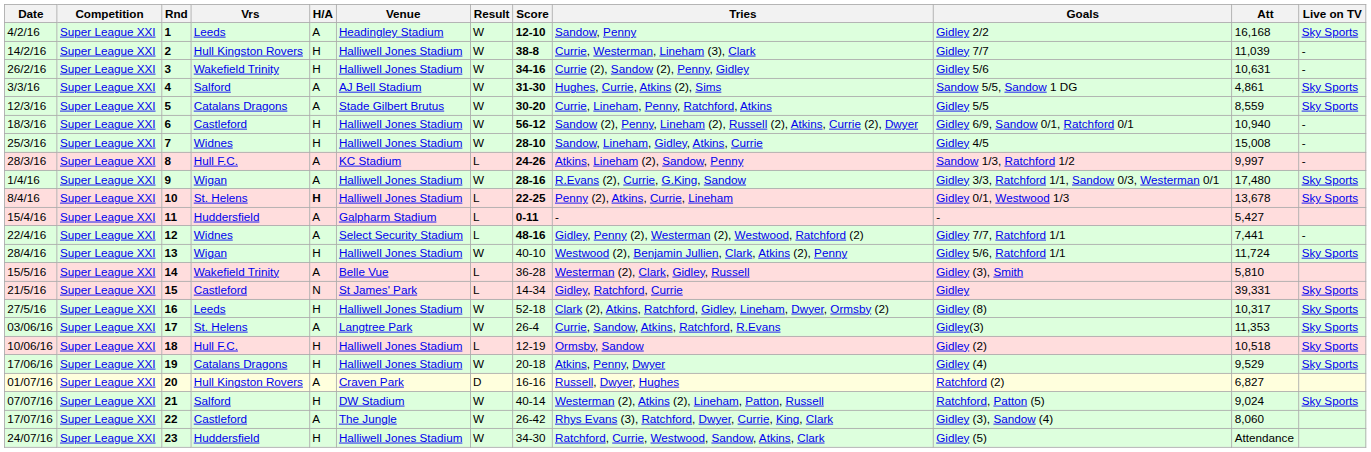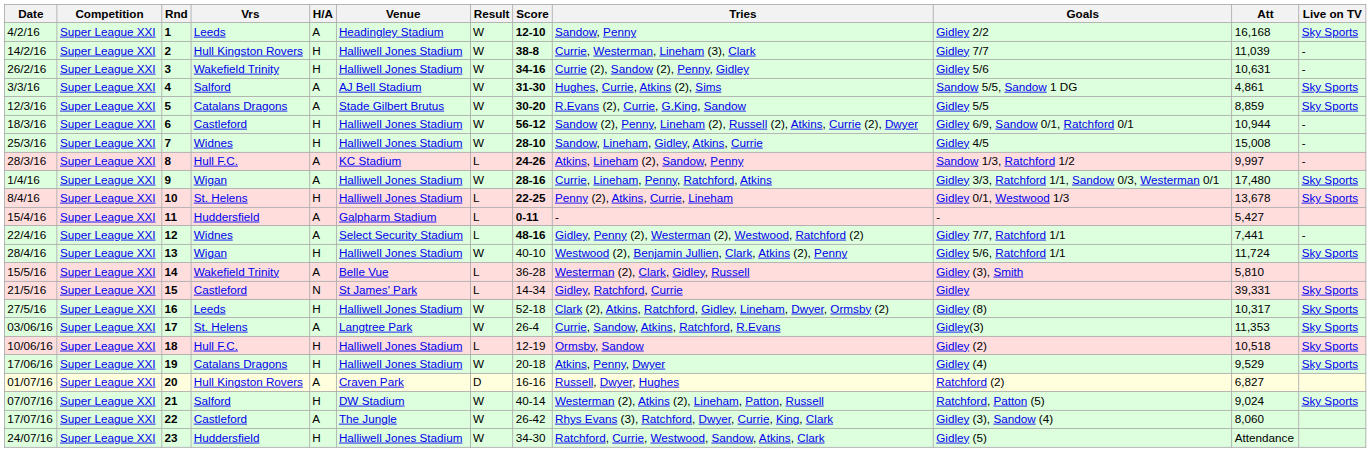 <table class="wikitable" style="font-size:85%;" width="100%">
 <tr>
 <th>Date</th>
 <th>Competition</th>
 <th>Rnd</th>
 <th>Vrs</th>
 <th>H/A</th>
 <th>Venue</th>
 <th>Result</th>
 <th>Score</th>
 <th>Tries</th>
 <th>Goals</th>
 <th>Att</th>
 <th>Live on TV</th>
 </tr>
 <tr style="background:#ddffdd;" width=20 | >
 <td>4/2/16</td>
 <td><a href='#'>Super League XXI</a></td>
 <td><strong>1</strong></td>
 <td><a href='#'>Leeds</a></td>
 <td>A</td>
 <td><a href='#'>Headingley Stadium</a></td>
 <td>W</td>
 <td><strong>12-10</strong></td>
 <td><a href='#'>Sandow</a>, <a href='#'>Penny</a></td>
 <td><a href='#'>Gidley</a> 2/2</td>
 <td>16,168</td>
 <td><a href='#'>Sky Sports</a></td>
 </tr>
 <tr style="background:#ddffdd;" width=20 | >
 <td>14/2/16</td>
 <td><a href='#'>Super League XXI</a></td>
 <td><strong>2</strong></td>
 <td><a href='#'>Hull Kingston Rovers</a></td>
 <td>H</td>
 <td><a href='#'>Halliwell Jones Stadium</a></td>
 <td>W</td>
 <td><strong>38-8</strong></td>
 <td><a href='#'>Currie</a>, <a href='#'>Westerman</a>, <a href='#'>Lineham</a> (3), <a href='#'>Clark</a></td>
 <td><a href='#'>Gidley</a> 7/7</td>
 <td>11,039</td>
 <td>-</td>
 </tr>
 <tr style="background:#ddffdd;" width=20 | >
 <td>26/2/16</td>
 <td><a href='#'>Super League XXI</a></td>
 <td><strong>3</strong></td>
 <td><a href='#'>Wakefield Trinity</a></td>
 <td>H</td>
 <td><a href='#'>Halliwell Jones Stadium</a></td>
 <td>W</td>
 <td><strong>34-16</strong></td>
 <td><a href='#'>Currie</a> (2), <a href='#'>Sandow</a> (2), <a href='#'>Penny</a>, <a href='#'>Gidley</a></td>
 <td><a href='#'>Gidley</a> 5/6</td>
 <td>10,631</td>
 <td>-</td>
 </tr>
 <tr style="background:#ddffdd;" width=20 | >
 <td>3/3/16</td>
 <td><a href='#'>Super League XXI</a></td>
 <td><strong>4</strong></td>
 <td><a href='#'>Salford</a></td>
 <td>A</td>
 <td><a href='#'>AJ Bell Stadium</a></td>
 <td>W</td>
 <td><strong>31-30</strong></td>
 <td><a href='#'>Hughes</a>, <a href='#'>Currie</a>, <a href='#'>Atkins</a> (2), <a href='#'>Sims</a></td>
 <td><a href='#'>Sandow</a> 5/5, <a href='#'>Sandow</a> 1 DG</td>
 <td>4,861</td>
 <td><a href='#'>Sky Sports</a></td>
 </tr>
 <tr style="background:#ddffdd;" width=20 | >
 <td>12/3/16</td>
 <td><a href='#'>Super League XXI</a></td>
 <td><strong>5</strong></td>
 <td><a href='#'>Catalans Dragons</a></td>
 <td>A</td>
 <td><a href='#'>Stade Gilbert Brutus</a></td>
 <td>W</td>
 <td><strong>30-20</strong></td>
-<td><a href='#'>Currie</a>, <a href='#'>Lineham</a>, <a href='#'>Penny</a>, <a href='#'>Ratchford</a>, <a href='#'>Atkins</a></td>
+<td><a href='#'>R.Evans</a> (2), <a href='#'>Currie</a>, <a href='#'>G.King</a>, <a href='#'>Sandow</a></td>
 <td><a href='#'>Gidley</a> 5/5</td>
-<td>8,559</td>
+<td>8,859</td>
 <td><a href='#'>Sky Sports</a></td>
 </tr>
 <tr style="background:#ddffdd;" width=20 | >
 <td>18/3/16</td>
 <td><a href='#'>Super League XXI</a></td>
 <td><strong>6</strong></td>
 <td><a href='#'>Castleford</a></td>
 <td>H</td>
 <td><a href='#'>Halliwell Jones Stadium</a></td>
 <td>W</td>
 <td><strong>56-12</strong></td>
 <td><a href='#'>Sandow</a> (2), <a href='#'>Penny</a>, <a href='#'>Lineham</a> (2), <a href='#'>Russell</a> (2), <a href='#'>Atkins</a>, <a href='#'>Currie</a> (2), <a href='#'>Dwyer</a></td>
 <td><a href='#'>Gidley</a> 6/9, <a href='#'>Sandow</a> 0/1, <a href='#'>Ratchford</a> 0/1</td>
-<td>10,940</td>
+<td>10,944</td>
 <td>-</td>
 </tr>
 <tr style="background:#ddffdd;" width=20 | >
 <td>25/3/16</td>
 <td><a href='#'>Super League XXI</a></td>
 <td><strong>7</strong></td>
 <td><a href='#'>Widnes</a></td>
 <td>H</td>
 <td><a href='#'>Halliwell Jones Stadium</a></td>
 <td>W</td>
 <td><strong>28-10</strong></td>
 <td><a href='#'>Sandow</a>, <a href='#'>Lineham</a>, <a href='#'>Gidley</a>, <a href='#'>Atkins</a>, <a href='#'>Currie</a></td>
 <td><a href='#'>Gidley</a> 4/5</td>
 <td>15,008</td>
 <td>-</td>
 </tr>
 <tr style="background:#ffdddd;" width=20 | >
 <td>28/3/16</td>
 <td><a href='#'>Super League XXI</a></td>
 <td><strong>8</strong></td>
 <td><a href='#'>Hull F.C.</a></td>
 <td>A</td>
 <td><a href='#'>KC Stadium</a></td>
 <td>L</td>
 <td><strong>24-26</strong></td>
 <td><a href='#'>Atkins</a>, <a href='#'>Lineham</a> (2), <a href='#'>Sandow</a>, <a href='#'>Penny</a></td>
 <td><a href='#'>Sandow</a> 1/3, <a href='#'>Ratchford</a> 1/2</td>
 <td>9,997</td>
 <td>-</td>
 </tr>
 <tr style="background:#ddffdd;" width=20 | >
 <td>1/4/16</td>
 <td><a href='#'>Super League XXI</a></td>
 <td><strong>9</strong></td>
 <td><a href='#'>Wigan</a></td>
 <td>A</td>
 <td><a href='#'>Halliwell Jones Stadium</a></td>
 <td>W</td>
 <td><strong>28-16</strong></td>
-<td><a href='#'>R.Evans</a> (2), <a href='#'>Currie</a>, <a href='#'>G.King</a>, <a href='#'>Sandow</a></td>
+<td><a href='#'>Currie</a>, <a href='#'>Lineham</a>, <a href='#'>Penny</a>, <a href='#'>Ratchford</a>, <a href='#'>Atkins</a></td>
 <td><a href='#'>Gidley</a> 3/3, <a href='#'>Ratchford</a> 1/1, <a href='#'>Sandow</a> 0/3, <a href='#'>Westerman</a> 0/1</td>
 <td>17,480</td>
 <td><a href='#'>Sky Sports</a></td>
 </tr>
 <tr style="background:#ffdddd;" width=20 | >
 <td>8/4/16</td>
 <td><a href='#'>Super League XXI</a></td>
 <td><strong>10</strong></td>
 <td><a href='#'>St. Helens</a></td>
-<td><strong>H</strong></td>
+<td>H</td>
 <td><a href='#'>Halliwell Jones Stadium</a></td>
 <td>L</td>
 <td><strong>22-25</strong></td>
 <td><a href='#'>Penny</a> (2), <a href='#'>Atkins</a>, <a href='#'>Currie</a>, <a href='#'>Lineham</a></td>
 <td><a href='#'>Gidley</a> 0/1, <a href='#'>Westwood</a> 1/3</td>
 <td>13,678</td>
 <td><a href='#'>Sky Sports</a></td>
 </tr>
 <tr style="background:#ffdddd;" width=20 | >
 <td>15/4/16</td>
 <td><a href='#'>Super League XXI</a></td>
 <td><strong>11</strong></td>
 <td><a href='#'>Huddersfield</a></td>
 <td>A</td>
 <td><a href='#'>Galpharm Stadium</a></td>
 <td>L</td>
 <td><strong>0-11</strong></td>
 <td>-</td>
 <td>-</td>
 <td>5,427</td>
 <td></td>
 </tr>
 <tr style="background:#ddffdd;" width=20 | >
 <td>22/4/16</td>
 <td><a href='#'>Super League XXI</a></td>
 <td><strong>12</strong></td>
 <td><a href='#'>Widnes</a></td>
 <td>A</td>
 <td><a href='#'>Select Security Stadium</a></td>
 <td>L</td>
 <td><strong>48-16</strong></td>
 <td><a href='#'>Gidley</a>, <a href='#'>Penny</a> (2), <a href='#'>Westerman</a> (2), <a href='#'>Westwood</a>, <a href='#'>Ratchford</a> (2)</td>
 <td><a href='#'>Gidley</a> 7/7, <a href='#'>Ratchford</a> 1/1</td>
 <td>7,441</td>
 <td>-</td>
 </tr>
 <tr style="background:#ddffdd;" width=20 | >
 <td>28/4/16</td>
 <td><a href='#'>Super League XXI</a></td>
 <td><strong>13</strong></td>
 <td><a href='#'>Wigan</a></td>
 <td>H</td>
 <td><a href='#'>Halliwell Jones Stadium</a></td>
 <td>W</td>
 <td>40-10</td>
 <td><a href='#'>Westwood</a> (2), <a href='#'>Benjamin Jullien</a>, <a href='#'>Clark</a>, <a href='#'>Atkins</a> (2), <a href='#'>Penny</a></td>
 <td><a href='#'>Gidley</a> 5/6, <a href='#'>Ratchford</a> 1/1</td>
 <td>11,724</td>
 <td><a href='#'>Sky Sports</a></td>
 </tr>
 <tr style="background:#ffdddd;" width=20 | >
 <td>15/5/16</td>
 <td><a href='#'>Super League XXI</a></td>
 <td><strong>14</strong></td>
 <td><a href='#'>Wakefield Trinity</a></td>
 <td>A</td>
 <td><a href='#'>Belle Vue</a></td>
 <td>L</td>
 <td>36-28</td>
 <td><a href='#'>Westerman</a> (2), <a href='#'>Clark</a>, <a href='#'>Gidley</a>, <a href='#'>Russell</a></td>
 <td><a href='#'>Gidley</a> (3), <a href='#'>Smith</a></td>
 <td>5,810</td>
 <td></td>
 </tr>
 <tr style="background:#ffdddd;" width=20 | >
 <td>21/5/16</td>
 <td><a href='#'>Super League XXI</a></td>
 <td><strong>15</strong></td>
 <td><a href='#'>Castleford</a></td>
 <td>N</td>
 <td><a href='#'>St James' Park</a></td>
 <td>L</td>
 <td>14-34</td>
 <td><a href='#'>Gidley</a>, <a href='#'>Ratchford</a>, <a href='#'>Currie</a></td>
 <td><a href='#'>Gidley</a></td>
 <td>39,331</td>
 <td><a href='#'>Sky Sports</a></td>
 </tr>
 <tr style="background:#ddffdd;" width=20 | >
 <td>27/5/16</td>
 <td><a href='#'>Super League XXI</a></td>
 <td><strong>16</strong></td>
 <td><a href='#'>Leeds</a></td>
 <td>H</td>
 <td><a href='#'>Halliwell Jones Stadium</a></td>
 <td>W</td>
 <td>52-18</td>
 <td><a href='#'>Clark</a> (2), <a href='#'>Atkins</a>, <a href='#'>Ratchford</a>, <a href='#'>Gidley</a>, <a href='#'>Lineham</a>, <a href='#'>Dwyer</a>, <a href='#'>Ormsby</a> (2)</td>
 <td><a href='#'>Gidley</a> (8)</td>
 <td>10,317</td>
 <td><a href='#'>Sky Sports</a></td>
 </tr>
 <tr style="background:#ddffdd;" width=20 | >
 <td>03/06/16</td>
 <td><a href='#'>Super League XXI</a></td>
 <td><strong>17</strong></td>
 <td><a href='#'>St. Helens</a></td>
 <td>A</td>
 <td><a href='#'>Langtree Park</a></td>
 <td>W</td>
 <td>26-4</td>
 <td><a href='#'>Currie</a>, <a href='#'>Sandow</a>, <a href='#'>Atkins</a>, <a href='#'>Ratchford</a>, <a href='#'>R.Evans</a></td>
 <td><a href='#'>Gidley</a>(3)</td>
 <td>11,353</td>
 <td><a href='#'>Sky Sports</a></td>
 </tr>
 <tr style="background:#ffdddd;" width=20 | >
 <td>10/06/16</td>
 <td><a href='#'>Super League XXI</a></td>
 <td><strong>18</strong></td>
 <td><a href='#'>Hull F.C.</a></td>
 <td>H</td>
 <td><a href='#'>Halliwell Jones Stadium</a></td>
 <td>L</td>
 <td>12-19</td>
 <td><a href='#'>Ormsby</a>, <a href='#'>Sandow</a></td>
 <td><a href='#'>Gidley</a> (2)</td>
 <td>10,518</td>
 <td><a href='#'>Sky Sports</a></td>
 </tr>
 <tr style="background:#ddffdd;" width=20 | >
 <td>17/06/16</td>
 <td><a href='#'>Super League XXI</a></td>
 <td><strong>19</strong></td>
 <td><a href='#'>Catalans Dragons</a></td>
 <td>H</td>
 <td><a href='#'>Halliwell Jones Stadium</a></td>
 <td>W</td>
 <td>20-18</td>
 <td><a href='#'>Atkins</a>, <a href='#'>Penny</a>, <a href='#'>Dwyer</a></td>
 <td><a href='#'>Gidley</a> (4)</td>
 <td>9,529</td>
 <td><a href='#'>Sky Sports</a></td>
 </tr>
 <tr style="background:#ffffdd"  width=20 | >
 <td>01/07/16</td>
 <td><a href='#'>Super League XXI</a></td>
 <td><strong>20</strong></td>
 <td><a href='#'>Hull Kingston Rovers</a></td>
 <td>A</td>
 <td><a href='#'>Craven Park</a></td>
 <td>D</td>
 <td>16-16</td>
 <td><a href='#'>Russell</a>, <a href='#'>Dwyer</a>, <a href='#'>Hughes</a></td>
 <td><a href='#'>Ratchford</a> (2)</td>
 <td>6,827</td>
 <td></td>
 </tr>
 <tr style="background:#ddffdd;" width=20 | >
 <td>07/07/16</td>
 <td><a href='#'>Super League XXI</a></td>
 <td><strong>21</strong></td>
 <td><a href='#'>Salford</a></td>
 <td>H</td>
 <td><a href='#'>DW Stadium</a></td>
 <td>W</td>
 <td>40-14</td>
 <td><a href='#'>Westerman</a> (2), <a href='#'>Atkins</a> (2), <a href='#'>Lineham</a>, <a href='#'>Patton</a>, <a href='#'>Russell</a></td>
 <td><a href='#'>Ratchford</a>, <a href='#'>Patton</a> (5)</td>
 <td>9,024</td>
 <td><a href='#'>Sky Sports</a></td>
 </tr>
 <tr style="background:#ddffdd;" width=20 | >
 <td>17/07/16</td>
 <td><a href='#'>Super League XXI</a></td>
 <td><strong>22</strong></td>
 <td><a href='#'>Castleford</a></td>
 <td>A</td>
 <td><a href='#'>The Jungle</a></td>
 <td>W</td>
 <td>26-42</td>
 <td><a href='#'>Rhys Evans</a> (3), <a href='#'>Ratchford</a>, <a href='#'>Dwyer</a>, <a href='#'>Currie</a>, <a href='#'>King</a>, <a href='#'>Clark</a></td>
 <td><a href='#'>Gidley</a> (3), <a href='#'>Sandow</a> (4)</td>
 <td>8,060</td>
 <td></td>
 </tr>
 <tr style="background:#ddffdd;" width=20 | >
 <td>24/07/16</td>
 <td><a href='#'>Super League XXI</a></td>
 <td><strong>23</strong></td>
 <td><a href='#'>Huddersfield</a></td>
 <td>H</td>
 <td><a href='#'>Halliwell Jones Stadium</a></td>
 <td>W</td>
 <td>34-30</td>
 <td><a href='#'>Ratchford</a>, <a href='#'>Currie</a>, <a href='#'>Westwood</a>, <a href='#'>Sandow</a>, <a href='#'>Atkins</a>, <a href='#'>Clark</a></td>
 <td><a href='#'>Gidley</a> (5)</td>
 <td>Attendance</td>
 <td></td>
 </tr>
 </table>
